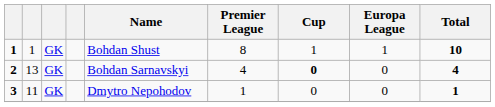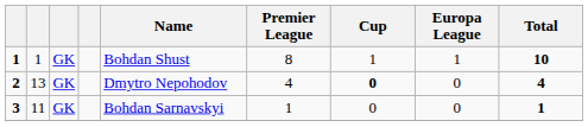 <table class="wikitable" style="text-align:center">
 <tr>
 <th width=15></th>
 <th width=15></th>
 <th width=15></th>
 <th width=15></th>
 <th width=145>Name</th>
 <th width=80><strong>Premier League</strong></th>
 <th width=80><strong>Cup</strong></th>
 <th width=80><strong>Europa League</strong></th>
 <th width=80>Total</th>
 </tr>
 <tr>
 <td><strong>1</strong></td>
 <td>1</td>
 <td><a href='#'>GK</a></td>
 <td></td>
 <td align=left><a href='#'>Bohdan Shust</a></td>
 <td>8</td>
 <td>1</td>
 <td>1</td>
 <td><strong>10</strong></td>
 </tr>
 <tr>
 <td><strong>2</strong></td>
 <td>13</td>
 <td><a href='#'>GK</a></td>
 <td></td>
-<td align=left><a href='#'>Bohdan Sarnavskyi</a></td>
+<td align=left><a href='#'>Dmytro Nepohodov</a></td>
 <td>4</td>
 <td><strong>0</strong></td>
 <td>0</td>
 <td><strong>4</strong></td>
 </tr>
 <tr>
 <td><strong>3</strong></td>
 <td>11</td>
 <td><a href='#'>GK</a></td>
 <td></td>
-<td align=left><a href='#'>Dmytro Nepohodov</a></td>
+<td align=left><a href='#'>Bohdan Sarnavskyi</a></td>
 <td>1</td>
 <td>0</td>
 <td>0</td>
 <td><strong>1</strong></td>
 </tr>
 <tr>
 </tr>
 </table>
